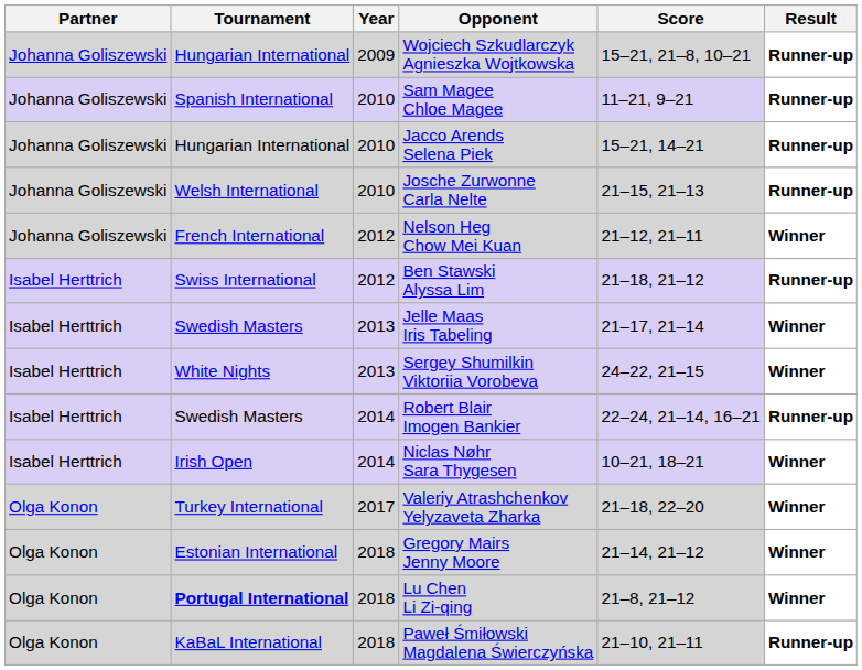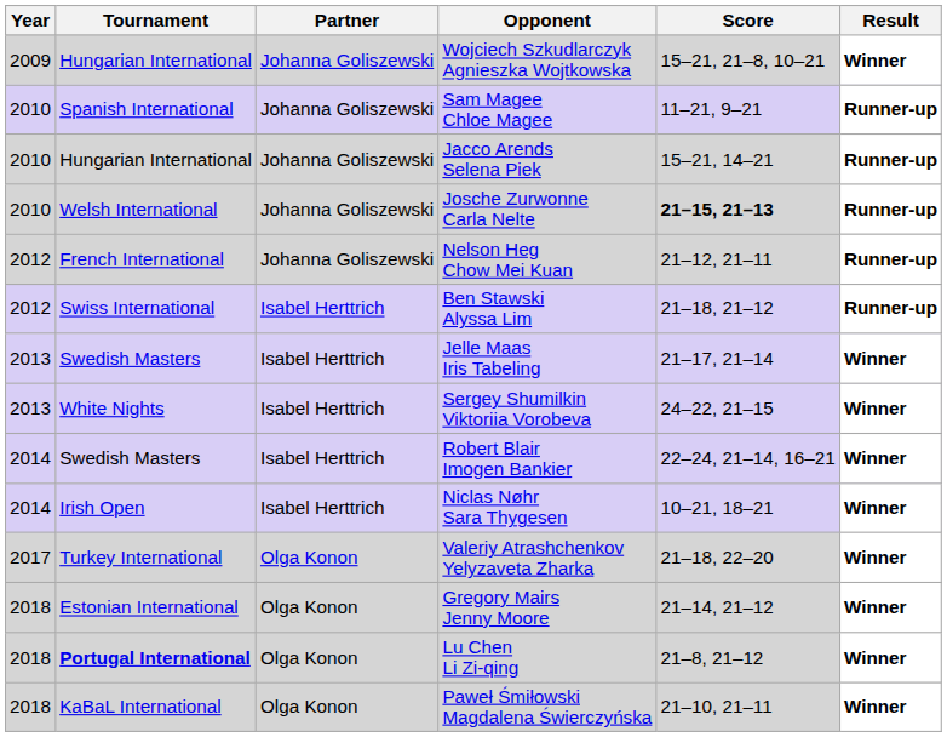 <table class="sortable wikitable" style="font-size: 90%;">
 <tr>
+<th>Year</th>
+<th>Tournament</th>
 <th>Partner</th>
-<th>Tournament</th>
-<th>Year</th>
 <th>Opponent</th>
 <th>Score</th>
 <th>Result</th>
 </tr>
 <tr style="background:#D5D5D5">
+<td align="center">2009</td>
+<td align="left"><a href='#'>Hungarian International</a></td>
 <td align="left"> <a href='#'>Johanna Goliszewski</a></td>
-<td align="left"><a href='#'>Hungarian International</a></td>
-<td align="center">2009</td>
 <td align="left"> <a href='#'>Wojciech Szkudlarczyk</a><br> <a href='#'>Agnieszka Wojtkowska</a></td>
 <td align="left">15–21, 21–8, 10–21</td>
-<td style="text-align:left; background:white"> <strong>Runner-up</strong></td>
+<td style="text-align:left; background:white"> <strong>Winner</strong></td>
 </tr>
 <tr style="background:#D8CEF6">
+<td align="center">2010</td>
+<td align="left"><a href='#'>Spanish International</a></td>
 <td align="left"> Johanna Goliszewski</td>
-<td align="left"><a href='#'>Spanish International</a></td>
-<td align="center">2010</td>
 <td align="left"> <a href='#'>Sam Magee</a><br> <a href='#'>Chloe Magee</a></td>
 <td align="left">11–21, 9–21</td>
 <td style="text-align:left; background:white"> <strong>Runner-up</strong></td>
 </tr>
 <tr style="background:#D5D5D5">
+<td align="center">2010</td>
+<td align="left">Hungarian International</td>
 <td align="left"> Johanna Goliszewski</td>
-<td align="left">Hungarian International</td>
-<td align="center">2010</td>
 <td align="left"> <a href='#'>Jacco Arends</a><br> <a href='#'>Selena Piek</a></td>
 <td align="left">15–21, 14–21</td>
 <td style="text-align:left; background:white"> <strong>Runner-up</strong></td>
 </tr>
 <tr style="background:#D5D5D5">
+<td align="center">2010</td>
+<td align="left"><a href='#'>Welsh International</a></td>
 <td align="left"> Johanna Goliszewski</td>
-<td align="left"><a href='#'>Welsh International</a></td>
-<td align="center">2010</td>
 <td align="left"> <a href='#'>Josche Zurwonne</a><br> <a href='#'>Carla Nelte</a></td>
-<td align="left">21–15, 21–13</td>
+<td align="left"><strong>21–15, 21–13</strong></td>
 <td style="text-align:left; background:white"> <strong>Runner-up</strong></td>
 </tr>
 <tr style="background:#D5D5D5">
+<td align="center">2012</td>
+<td align="left"><a href='#'>French International</a></td>
 <td align="left"> Johanna Goliszewski</td>
-<td align="left"><a href='#'>French International</a></td>
-<td align="center">2012</td>
 <td align="left"> <a href='#'>Nelson Heg</a><br> <a href='#'>Chow Mei Kuan</a></td>
 <td align="left">21–12, 21–11</td>
-<td style="text-align:left; background:white"> <strong>Winner</strong></td>
+<td style="text-align:left; background:white"> <strong>Runner-up</strong></td>
 </tr>
 <tr style="background:#D8CEF6">
+<td align="center">2012</td>
+<td align="left"><a href='#'>Swiss International</a></td>
 <td align="left"> <a href='#'>Isabel Herttrich</a></td>
-<td align="left"><a href='#'>Swiss International</a></td>
-<td align="center">2012</td>
 <td align="left"> <a href='#'>Ben Stawski</a><br> <a href='#'>Alyssa Lim</a></td>
 <td align="left">21–18, 21–12</td>
 <td style="text-align:left; background:white"> <strong>Runner-up</strong></td>
 </tr>
 <tr style="background:#D8CEF6">
+<td align="center">2013</td>
+<td align="left"><a href='#'>Swedish Masters</a></td>
 <td align="left"> Isabel Herttrich</td>
-<td align="left"><a href='#'>Swedish Masters</a></td>
-<td align="center">2013</td>
 <td align="left"> <a href='#'>Jelle Maas</a><br> <a href='#'>Iris Tabeling</a></td>
 <td align="left">21–17, 21–14</td>
 <td style="text-align:left; background:white"> <strong>Winner</strong></td>
 </tr>
 <tr style="background:#D8CEF6">
+<td align="center">2013</td>
+<td align="left"><a href='#'>White Nights</a></td>
 <td align="left"> Isabel Herttrich</td>
-<td align="left"><a href='#'>White Nights</a></td>
-<td align="center">2013</td>
 <td align="left"> <a href='#'>Sergey Shumilkin</a><br> <a href='#'>Viktoriia Vorobeva</a></td>
 <td align="left">24–22, 21–15</td>
 <td style="text-align:left; background:white"> <strong>Winner</strong></td>
 </tr>
 <tr style="background:#D8CEF6">
+<td align="center">2014</td>
+<td align="left">Swedish Masters</td>
 <td align="left"> Isabel Herttrich</td>
-<td align="left">Swedish Masters</td>
-<td align="center">2014</td>
 <td align="left"> <a href='#'>Robert Blair</a><br> <a href='#'>Imogen Bankier</a></td>
 <td align="left">22–24, 21–14, 16–21</td>
-<td style="text-align:left; background:white"> <strong>Runner-up</strong></td>
+<td style="text-align:left; background:white"> <strong>Winner</strong></td>
 </tr>
 <tr style="background:#D8CEF6">
+<td align="center">2014</td>
+<td align="left"><a href='#'>Irish Open</a></td>
 <td align="left"> Isabel Herttrich</td>
-<td align="left"><a href='#'>Irish Open</a></td>
-<td align="center">2014</td>
 <td align="left"> <a href='#'>Niclas Nøhr</a><br> <a href='#'>Sara Thygesen</a></td>
 <td align="left">10–21, 18–21</td>
 <td style="text-align:left; background:white"> <strong>Winner</strong></td>
 </tr>
 <tr style="background:#D5D5D5">
+<td align="center">2017</td>
+<td align="left"><a href='#'>Turkey International</a></td>
 <td align="left"> <a href='#'>Olga Konon</a></td>
-<td align="left"><a href='#'>Turkey International</a></td>
-<td align="center">2017</td>
 <td align="left"> <a href='#'>Valeriy Atrashchenkov</a><br> <a href='#'>Yelyzaveta Zharka</a></td>
 <td align="left">21–18, 22–20</td>
 <td style="text-align:left; background:white"> <strong>Winner</strong></td>
 </tr>
 <tr style="background:#D5D5D5">
+<td align="center">2018</td>
+<td align="left"><a href='#'>Estonian International</a></td>
 <td align="left"> Olga Konon</td>
-<td align="left"><a href='#'>Estonian International</a></td>
-<td align="center">2018</td>
 <td align="left"> <a href='#'>Gregory Mairs</a><br> <a href='#'>Jenny Moore</a></td>
 <td align="left">21–14, 21–12</td>
 <td style="text-align:left; background:white"> <strong>Winner</strong></td>
 </tr>
 <tr style="background:#D5D5D5">
+<td align="center">2018</td>
+<td align="left"><strong><a href='#'>Portugal International</a></strong></td>
 <td align="left"> Olga Konon</td>
-<td align="left"><strong><a href='#'>Portugal International</a></strong></td>
-<td align="center">2018</td>
 <td align="left"> <a href='#'>Lu Chen</a><br> <a href='#'>Li Zi-qing</a></td>
 <td align="left">21–8, 21–12</td>
 <td style="text-align:left; background:white"> <strong>Winner</strong></td>
 </tr>
 <tr style="background:#D5D5D5">
+<td align="center">2018</td>
+<td align="left"><a href='#'>KaBaL International</a></td>
 <td align="left"> Olga Konon</td>
-<td align="left"><a href='#'>KaBaL International</a></td>
-<td align="center">2018</td>
 <td align="left"> <a href='#'>Paweł Śmiłowski</a><br> <a href='#'>Magdalena Świerczyńska</a></td>
 <td align="left">21–10, 21–11</td>
-<td style="text-align:left; background:white"> <strong>Runner-up</strong></td>
+<td style="text-align:left; background:white"> <strong>Winner</strong></td>
 </tr>
 </table>
